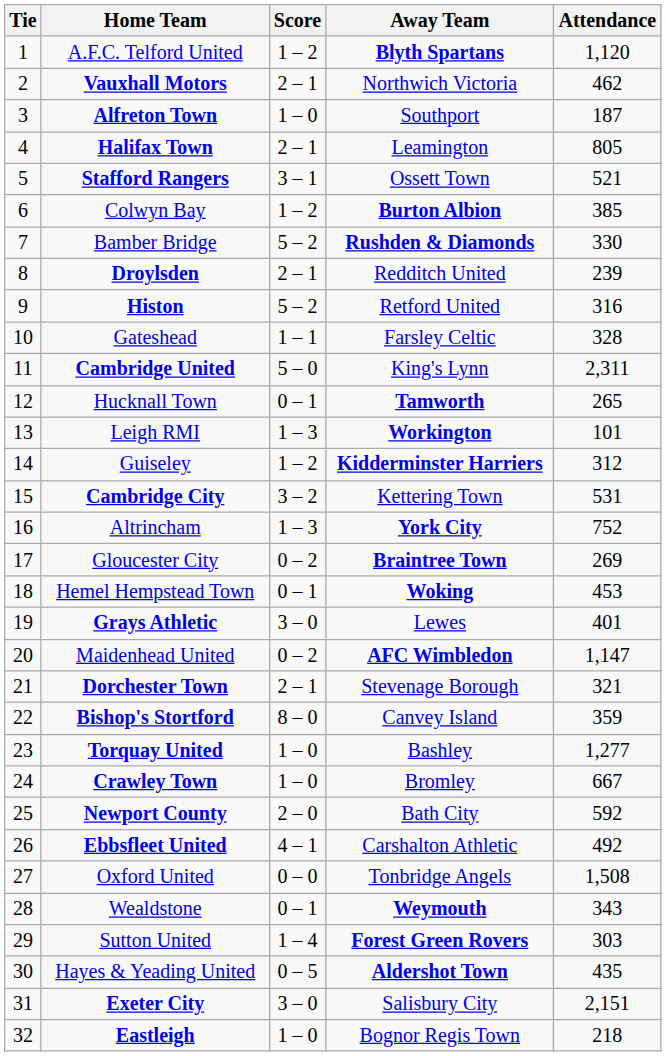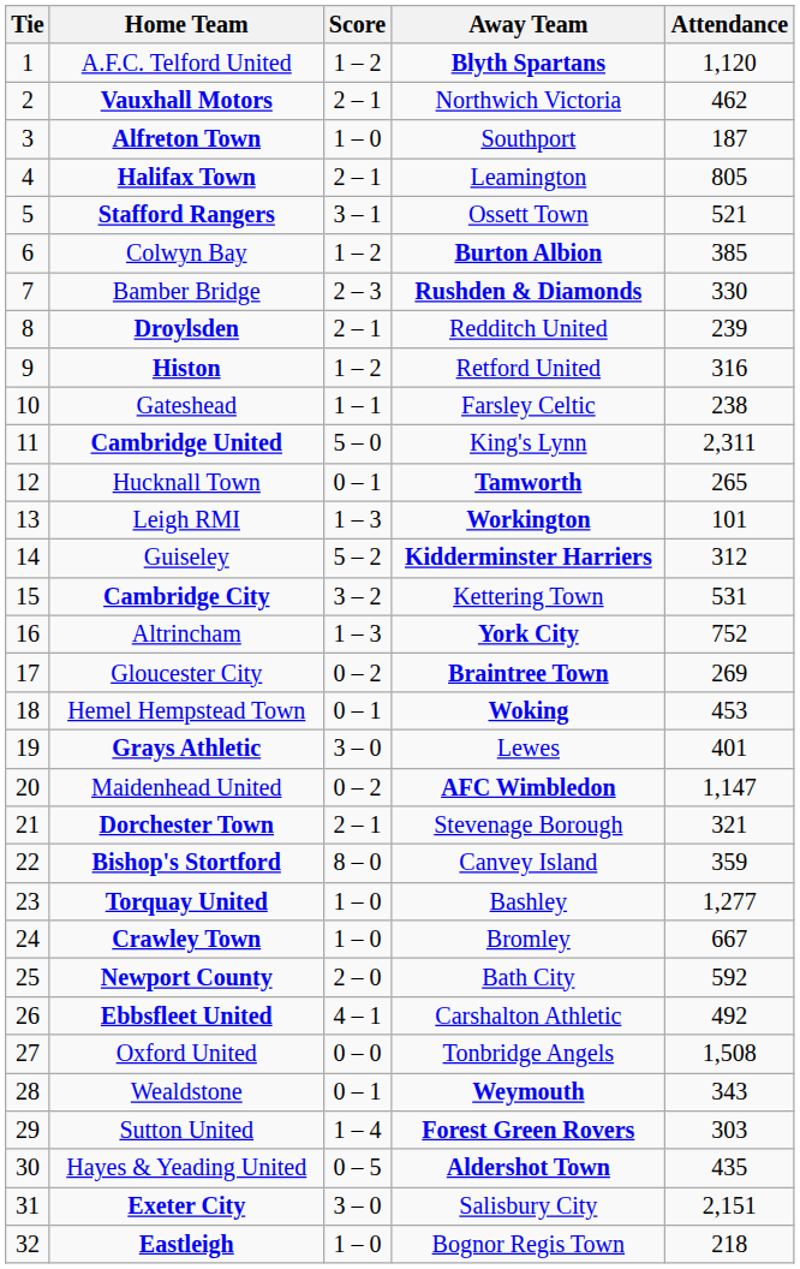 <table class="wikitable" style="text-align:center;">
 <tr>
 <th width=20>Tie</th>
 <th width=175>Home Team</th>
 <th width=20>Score</th>
 <th width=175>Away Team</th>
 <th width=20>Attendance</th>
 </tr>
 <tr>
 <td>1</td>
 <td><a href='#'>A.F.C. Telford United</a></td>
 <td>1 – 2</td>
 <td><strong><a href='#'>Blyth Spartans</a></strong></td>
 <td>1,120</td>
 </tr>
 <tr>
 <td>2</td>
 <td><strong><a href='#'>Vauxhall Motors</a></strong></td>
 <td>2 – 1</td>
 <td><a href='#'>Northwich Victoria</a></td>
 <td>462</td>
 </tr>
 <tr>
 <td>3</td>
 <td><strong><a href='#'>Alfreton Town</a></strong></td>
 <td>1 – 0</td>
 <td><a href='#'>Southport</a></td>
 <td>187</td>
 </tr>
 <tr>
 <td>4</td>
 <td><strong><a href='#'>Halifax Town</a></strong></td>
 <td>2 – 1</td>
 <td><a href='#'>Leamington</a></td>
 <td>805</td>
 </tr>
 <tr>
 <td>5</td>
 <td><strong><a href='#'>Stafford Rangers</a></strong></td>
 <td>3 – 1</td>
 <td><a href='#'>Ossett Town</a></td>
 <td>521</td>
 </tr>
 <tr>
 <td>6</td>
 <td><a href='#'>Colwyn Bay</a></td>
 <td>1 – 2</td>
 <td><strong><a href='#'>Burton Albion</a></strong></td>
 <td>385</td>
 </tr>
 <tr>
 <td>7</td>
 <td><a href='#'>Bamber Bridge</a></td>
-<td>5 – 2</td>
+<td>2 – 3</td>
 <td><strong><a href='#'>Rushden & Diamonds</a></strong></td>
 <td>330</td>
 </tr>
 <tr>
 <td>8</td>
 <td><strong><a href='#'>Droylsden</a></strong></td>
 <td>2 – 1</td>
 <td><a href='#'>Redditch United</a></td>
 <td>239</td>
 </tr>
 <tr>
 <td>9</td>
 <td><strong><a href='#'>Histon</a></strong></td>
-<td>5 – 2</td>
+<td>1 – 2</td>
 <td><a href='#'>Retford United</a></td>
 <td>316</td>
 </tr>
 <tr>
 <td>10</td>
 <td><a href='#'>Gateshead</a></td>
 <td>1 – 1</td>
 <td><a href='#'>Farsley Celtic</a></td>
-<td>328</td>
+<td>238</td>
 </tr>
 <tr>
 <td>11</td>
 <td><strong><a href='#'>Cambridge United</a></strong></td>
 <td>5 – 0</td>
 <td><a href='#'>King's Lynn</a></td>
 <td>2,311</td>
 </tr>
 <tr>
 <td>12</td>
 <td><a href='#'>Hucknall Town</a></td>
 <td>0 – 1</td>
 <td><strong><a href='#'>Tamworth</a></strong></td>
 <td>265</td>
 </tr>
 <tr>
 <td>13</td>
 <td><a href='#'>Leigh RMI</a></td>
 <td>1 – 3</td>
 <td><strong><a href='#'>Workington</a></strong></td>
 <td>101</td>
 </tr>
 <tr>
 <td>14</td>
 <td><a href='#'>Guiseley</a></td>
-<td>1 – 2</td>
+<td>5 – 2</td>
 <td><strong><a href='#'>Kidderminster Harriers</a></strong></td>
 <td>312</td>
 </tr>
 <tr>
 <td>15</td>
 <td><strong><a href='#'>Cambridge City</a></strong></td>
 <td>3 – 2</td>
 <td><a href='#'>Kettering Town</a></td>
 <td>531</td>
 </tr>
 <tr>
 <td>16</td>
 <td><a href='#'>Altrincham</a></td>
 <td>1 – 3</td>
 <td><strong><a href='#'>York City</a></strong></td>
 <td>752</td>
 </tr>
 <tr>
 <td>17</td>
 <td><a href='#'>Gloucester City</a></td>
 <td>0 – 2</td>
 <td><strong><a href='#'>Braintree Town</a></strong></td>
 <td>269</td>
 </tr>
 <tr>
 <td>18</td>
 <td><a href='#'>Hemel Hempstead Town</a></td>
 <td>0 – 1</td>
 <td><strong><a href='#'>Woking</a></strong></td>
 <td>453</td>
 </tr>
 <tr>
 <td>19</td>
 <td><strong><a href='#'>Grays Athletic</a></strong></td>
 <td>3 – 0</td>
 <td><a href='#'>Lewes</a></td>
 <td>401</td>
 </tr>
 <tr>
 <td>20</td>
 <td><a href='#'>Maidenhead United</a></td>
 <td>0 – 2</td>
 <td><strong><a href='#'>AFC Wimbledon</a></strong></td>
 <td>1,147</td>
 </tr>
 <tr>
 <td>21</td>
 <td><strong><a href='#'>Dorchester Town</a></strong></td>
 <td>2 – 1</td>
 <td><a href='#'>Stevenage Borough</a></td>
 <td>321</td>
 </tr>
 <tr>
 <td>22</td>
 <td><strong><a href='#'>Bishop's Stortford</a></strong></td>
 <td>8 – 0</td>
 <td><a href='#'>Canvey Island</a></td>
 <td>359</td>
 </tr>
 <tr>
 <td>23</td>
 <td><strong><a href='#'>Torquay United</a></strong></td>
 <td>1 – 0</td>
 <td><a href='#'>Bashley</a></td>
 <td>1,277</td>
 </tr>
 <tr>
 <td>24</td>
 <td><strong><a href='#'>Crawley Town</a></strong></td>
 <td>1 – 0</td>
 <td><a href='#'>Bromley</a></td>
 <td>667</td>
 </tr>
 <tr>
 <td>25</td>
 <td><strong><a href='#'>Newport County</a></strong></td>
 <td>2 – 0</td>
 <td><a href='#'>Bath City</a></td>
 <td>592</td>
 </tr>
 <tr>
 <td>26</td>
 <td><strong><a href='#'>Ebbsfleet United</a></strong></td>
 <td>4 – 1</td>
 <td><a href='#'>Carshalton Athletic</a></td>
 <td>492</td>
 </tr>
 <tr>
 <td>27</td>
 <td><a href='#'>Oxford United</a></td>
 <td>0 – 0</td>
 <td><a href='#'>Tonbridge Angels</a></td>
 <td>1,508</td>
 </tr>
 <tr>
 <td>28</td>
 <td><a href='#'>Wealdstone</a></td>
 <td>0 – 1</td>
 <td><strong><a href='#'>Weymouth</a></strong></td>
 <td>343</td>
 </tr>
 <tr>
 <td>29</td>
 <td><a href='#'>Sutton United</a></td>
 <td>1 – 4</td>
 <td><strong><a href='#'>Forest Green Rovers</a></strong></td>
 <td>303</td>
 </tr>
 <tr>
 <td>30</td>
 <td><a href='#'>Hayes & Yeading United</a></td>
 <td>0 – 5</td>
 <td><strong><a href='#'>Aldershot Town</a></strong></td>
 <td>435</td>
 </tr>
 <tr>
 <td>31</td>
 <td><strong><a href='#'>Exeter City</a></strong></td>
 <td>3 – 0</td>
 <td><a href='#'>Salisbury City</a></td>
 <td>2,151</td>
 </tr>
 <tr>
 <td>32</td>
 <td><strong><a href='#'>Eastleigh</a></strong></td>
 <td>1 – 0</td>
 <td><a href='#'>Bognor Regis Town</a></td>
 <td>218</td>
 </tr>
 </table>
